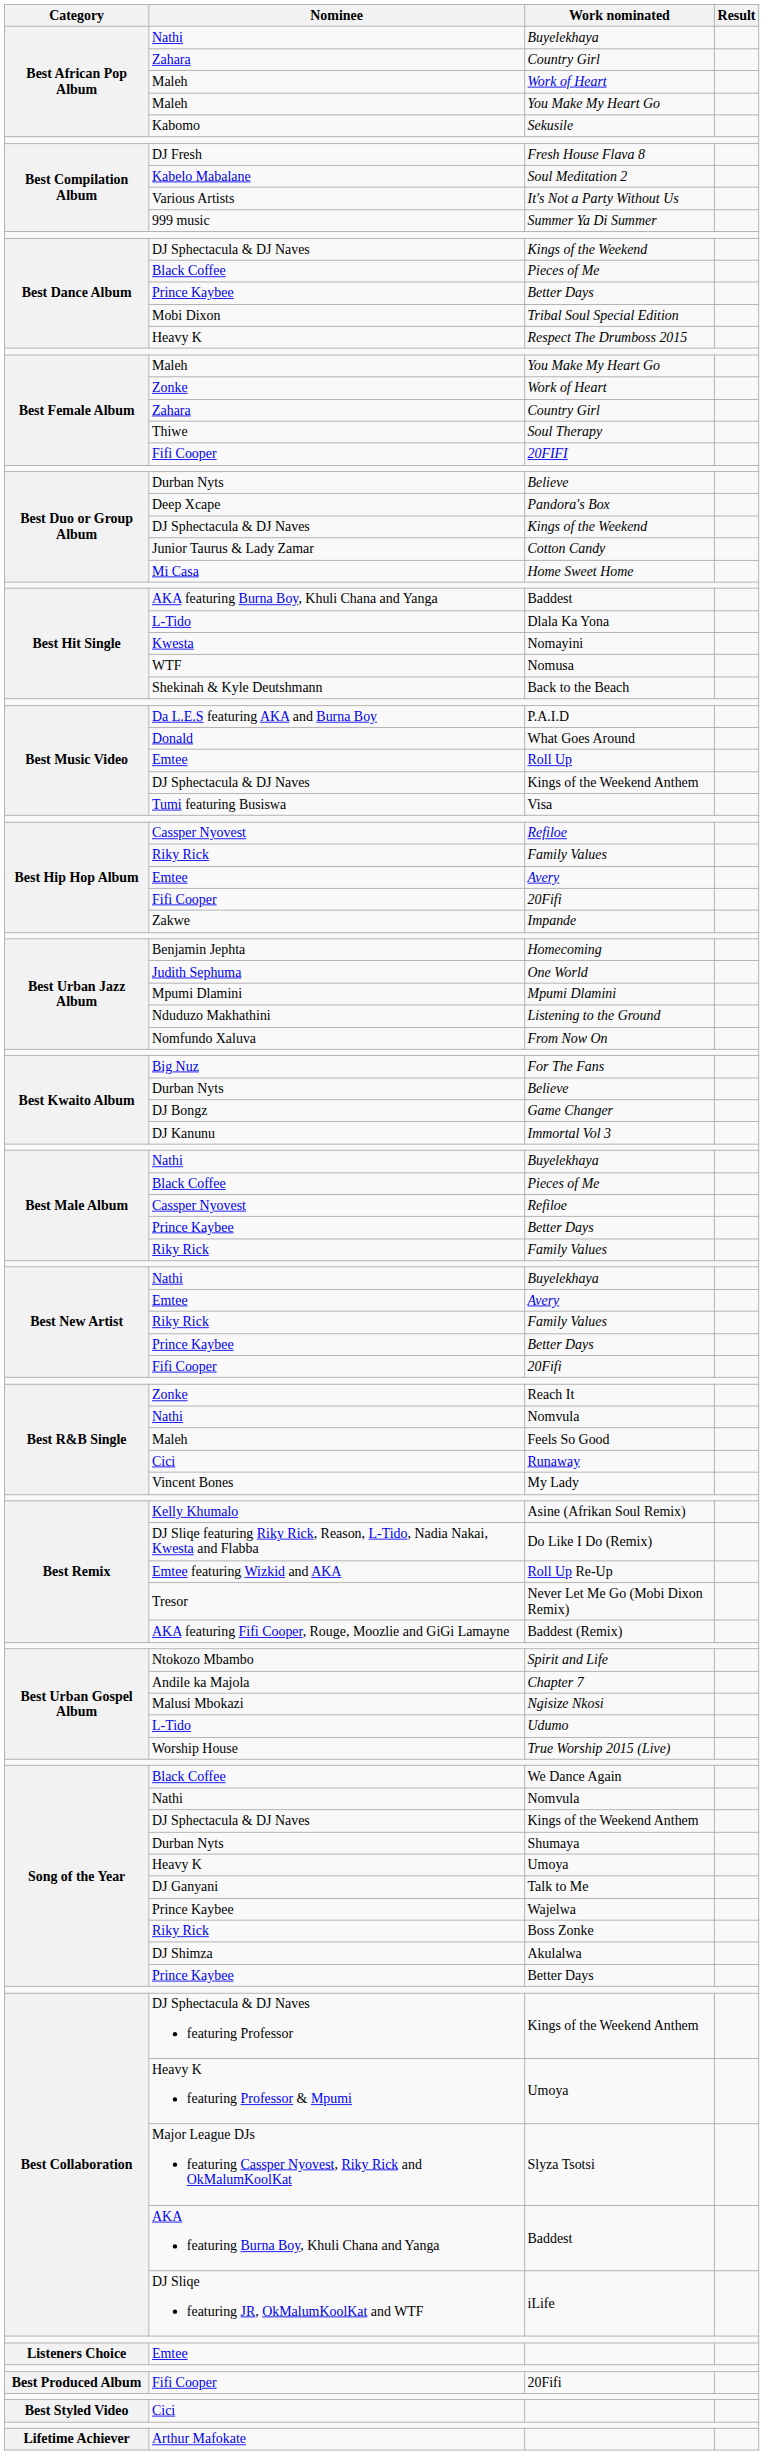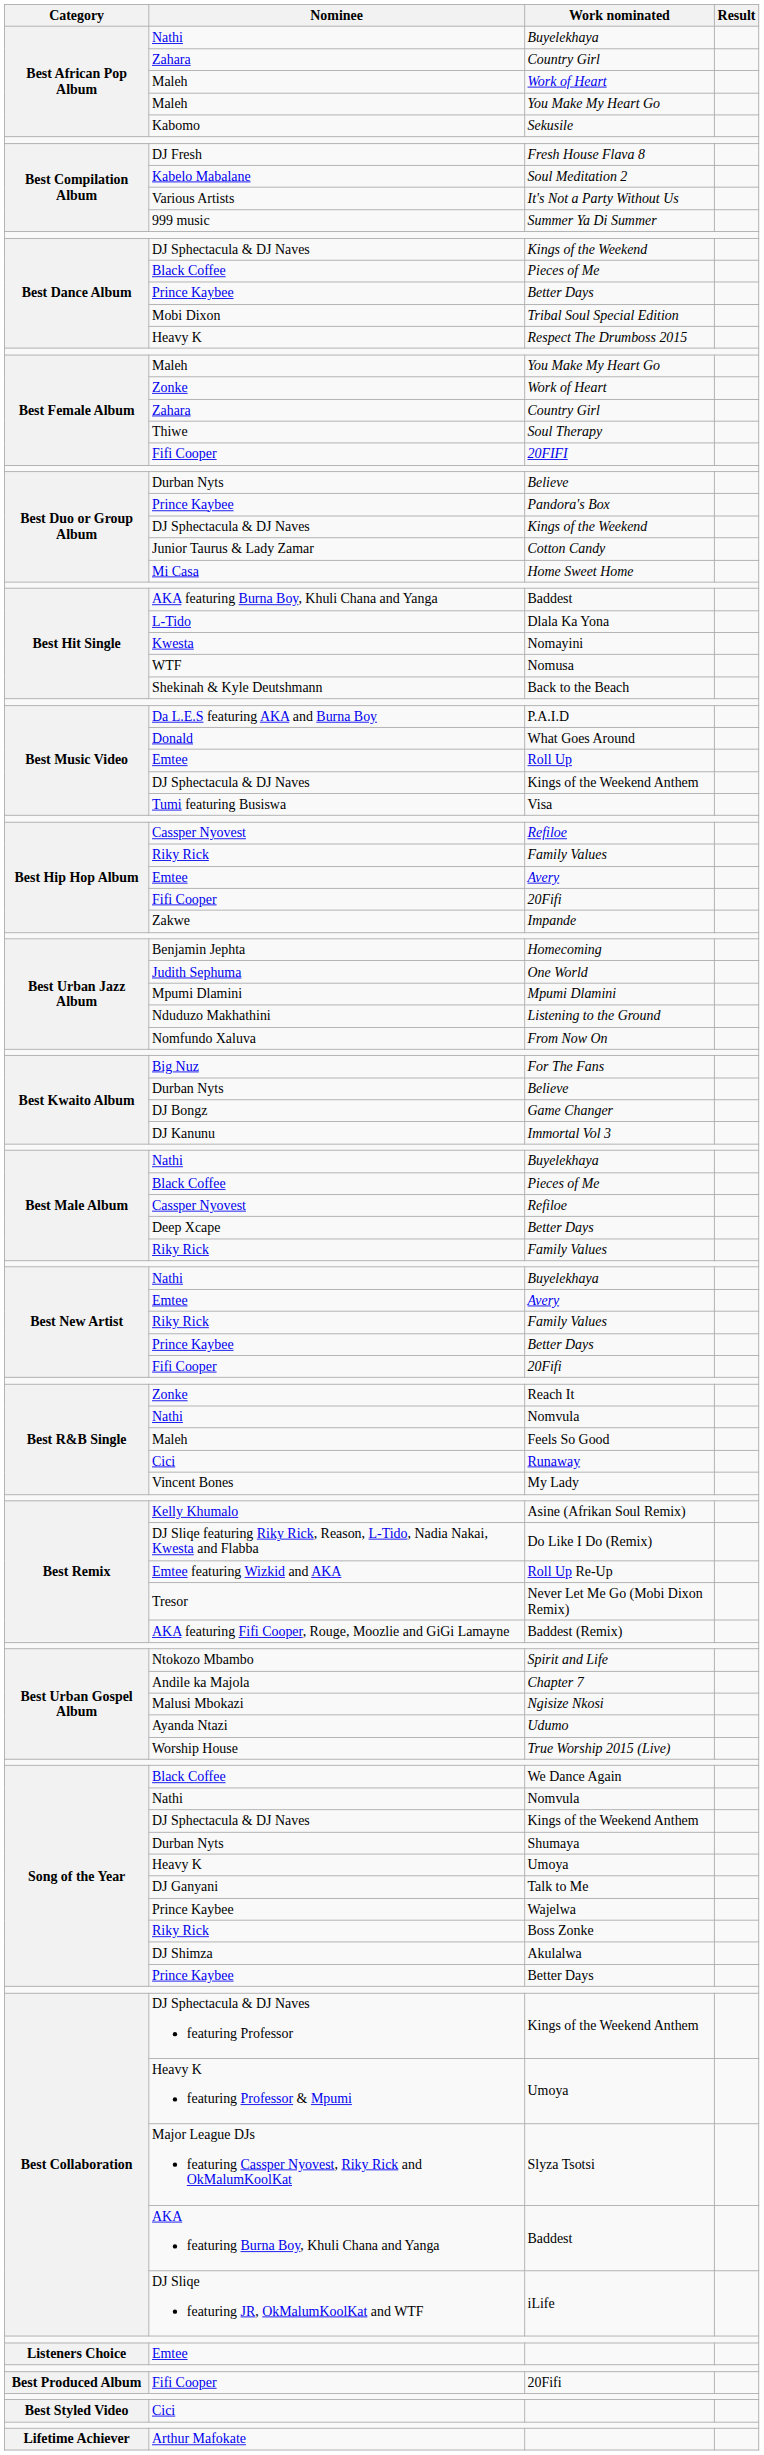 <table class="wikitable">
 <tr>
 <th>Category</th>
 <th>Nominee</th>
 <th>Work nominated</th>
 <th>Result</th>
 </tr>
 <tr>
 <th rowspan="5">Best African Pop Album</th>
 <td><a href='#'>Nathi</a></td>
 <td><em>Buyelekhaya</em></td>
 <td></td>
 </tr>
 <tr>
 <td><a href='#'>Zahara</a></td>
 <td><em>Country Girl</em></td>
 <td></td>
 </tr>
 <tr>
 <td>Maleh</td>
 <td><em><a href='#'>Work of Heart</a></em></td>
 <td></td>
 </tr>
 <tr>
 <td>Maleh</td>
 <td><em>You Make My Heart Go</em></td>
 <td></td>
 </tr>
 <tr>
 <td>Kabomo</td>
 <td><em>Sekusile</em></td>
 <td></td>
 </tr>
 <tr>
 <td colspan="4"></td>
 </tr>
 <tr>
 <th rowspan="4">Best Compilation Album</th>
 <td>DJ Fresh</td>
 <td><em>Fresh House Flava 8</em></td>
 <td></td>
 </tr>
 <tr>
 <td><a href='#'>Kabelo Mabalane</a></td>
 <td><em>Soul Meditation 2</em></td>
 <td></td>
 </tr>
 <tr>
 <td>Various Artists</td>
 <td><em>It's Not a Party Without Us</em></td>
 <td></td>
 </tr>
 <tr>
 <td>999 music</td>
 <td><em>Summer Ya Di Summer</em></td>
 <td></td>
 </tr>
 <tr>
 <td colspan="4"></td>
 </tr>
 <tr>
 <th rowspan="5">Best Dance Album</th>
 <td>DJ Sphectacula & DJ Naves</td>
 <td><em>Kings of the Weekend</em></td>
 <td></td>
 </tr>
 <tr>
 <td><a href='#'>Black Coffee</a></td>
 <td><em>Pieces of Me</em></td>
 <td></td>
 </tr>
 <tr>
 <td><a href='#'>Prince Kaybee</a></td>
 <td><em>Better Days</em></td>
 <td></td>
 </tr>
 <tr>
 <td>Mobi Dixon</td>
 <td><em>Tribal Soul Special Edition</em></td>
 <td></td>
 </tr>
 <tr>
 <td>Heavy K</td>
 <td><em>Respect The Drumboss 2015</em></td>
 <td></td>
 </tr>
 <tr>
 <td colspan="4"></td>
 </tr>
 <tr>
 <th rowspan="5">Best Female Album</th>
 <td>Maleh</td>
 <td><em>You Make My Heart Go</em></td>
 <td></td>
 </tr>
 <tr>
 <td><a href='#'>Zonke</a></td>
 <td><em>Work of Heart</em></td>
 <td></td>
 </tr>
 <tr>
 <td><a href='#'>Zahara</a></td>
 <td><em>Country Girl</em></td>
 <td></td>
 </tr>
 <tr>
 <td>Thiwe</td>
 <td><em>Soul Therapy</em></td>
 <td></td>
 </tr>
 <tr>
 <td><a href='#'>Fifi Cooper</a></td>
 <td><em><a href='#'>20FIFI</a></em></td>
 <td></td>
 </tr>
 <tr>
 <td colspan="4"></td>
 </tr>
 <tr>
 <th rowspan="5">Best Duo or Group Album</th>
 <td>Durban Nyts</td>
 <td><em>Believe</em></td>
 <td></td>
 </tr>
 <tr>
-<td>Deep Xcape</td>
+<td><a href='#'>Prince Kaybee</a></td>
 <td><em>Pandora's Box</em></td>
 <td></td>
 </tr>
 <tr>
 <td>DJ Sphectacula & DJ Naves</td>
 <td><em>Kings of the Weekend</em></td>
 <td></td>
 </tr>
 <tr>
 <td>Junior Taurus & Lady Zamar</td>
 <td><em>Cotton Candy</em></td>
 <td></td>
 </tr>
 <tr>
 <td><a href='#'>Mi Casa</a></td>
 <td><em>Home Sweet Home</em></td>
 <td></td>
 </tr>
 <tr>
 <td colspan="4"></td>
 </tr>
 <tr>
 <th rowspan="5">Best Hit Single</th>
 <td><a href='#'>AKA</a> featuring <a href='#'>Burna Boy</a>, Khuli Chana and Yanga</td>
 <td>Baddest</td>
 <td></td>
 </tr>
 <tr>
 <td><a href='#'>L-Tido</a></td>
 <td>Dlala Ka Yona</td>
 <td></td>
 </tr>
 <tr>
 <td><a href='#'>Kwesta</a></td>
 <td>Nomayini</td>
 <td></td>
 </tr>
 <tr>
 <td>WTF</td>
 <td>Nomusa</td>
 <td></td>
 </tr>
 <tr>
 <td>Shekinah & Kyle Deutshmann</td>
 <td>Back to the Beach</td>
 <td></td>
 </tr>
 <tr>
 <td colspan="4"></td>
 </tr>
 <tr>
 <th rowspan="5">Best Music Video</th>
 <td><a href='#'>Da L.E.S</a> featuring <a href='#'>AKA</a> and <a href='#'>Burna Boy</a></td>
 <td>P.A.I.D</td>
 <td></td>
 </tr>
 <tr>
 <td><a href='#'>Donald</a></td>
 <td>What Goes Around</td>
 <td></td>
 </tr>
 <tr>
 <td><a href='#'>Emtee</a></td>
 <td><a href='#'>Roll Up</a></td>
 <td></td>
 </tr>
 <tr>
 <td>DJ Sphectacula & DJ Naves</td>
 <td>Kings of the Weekend Anthem</td>
 <td></td>
 </tr>
 <tr>
 <td><a href='#'>Tumi</a> featuring Busiswa</td>
 <td>Visa</td>
 <td></td>
 </tr>
 <tr>
 <td colspan="4"></td>
 </tr>
 <tr>
 <th rowspan="5">Best Hip Hop Album</th>
 <td><a href='#'>Cassper Nyovest</a></td>
 <td><em><a href='#'>Refiloe</a></em></td>
 <td></td>
 </tr>
 <tr>
 <td><a href='#'>Riky Rick</a></td>
 <td><em>Family Values</em></td>
 <td></td>
 </tr>
 <tr>
 <td><a href='#'>Emtee</a></td>
 <td><em><a href='#'>Avery</a></em></td>
 <td></td>
 </tr>
 <tr>
 <td><a href='#'>Fifi Cooper</a></td>
 <td><em>20Fifi</em></td>
 <td></td>
 </tr>
 <tr>
 <td>Zakwe</td>
 <td><em>Impande</em></td>
 <td></td>
 </tr>
 <tr>
 <td colspan="4"></td>
 </tr>
 <tr>
 <th rowspan="5">Best Urban Jazz Album</th>
 <td>Benjamin Jephta</td>
 <td><em>Homecoming</em></td>
 <td></td>
 </tr>
 <tr>
 <td><a href='#'>Judith Sephuma</a></td>
 <td><em>One World</em></td>
 <td></td>
 </tr>
 <tr>
 <td>Mpumi Dlamini</td>
 <td><em>Mpumi Dlamini</em></td>
 <td></td>
 </tr>
 <tr>
 <td>Nduduzo Makhathini</td>
 <td><em>Listening to the Ground</em></td>
 <td></td>
 </tr>
 <tr>
 <td>Nomfundo Xaluva</td>
 <td><em>From Now On</em></td>
 <td></td>
 </tr>
 <tr>
 <td colspan="4"></td>
 </tr>
 <tr>
 <th rowspan="4">Best Kwaito Album</th>
 <td><a href='#'>Big Nuz</a></td>
 <td><em>For The Fans</em></td>
 <td></td>
 </tr>
 <tr>
 <td>Durban Nyts</td>
 <td><em>Believe</em></td>
 <td></td>
 </tr>
 <tr>
 <td>DJ Bongz</td>
 <td><em>Game Changer</em></td>
 <td></td>
 </tr>
 <tr>
 <td>DJ Kanunu</td>
 <td><em>Immortal Vol 3</em></td>
 <td></td>
 </tr>
 <tr>
 <td colspan="4"></td>
 </tr>
 <tr>
 <th rowspan="5">Best Male Album</th>
 <td><a href='#'>Nathi</a></td>
 <td><em>Buyelekhaya</em></td>
 <td></td>
 </tr>
 <tr>
 <td><a href='#'>Black Coffee</a></td>
 <td><em>Pieces of Me</em></td>
 <td></td>
 </tr>
 <tr>
 <td><a href='#'>Cassper Nyovest</a></td>
 <td><em>Refiloe</em></td>
 <td></td>
 </tr>
 <tr>
-<td><a href='#'>Prince Kaybee</a></td>
+<td>Deep Xcape</td>
 <td><em>Better Days</em></td>
 <td></td>
 </tr>
 <tr>
 <td><a href='#'>Riky Rick</a></td>
 <td><em>Family Values</em></td>
 <td></td>
 </tr>
 <tr>
 <td colspan="4"></td>
 </tr>
 <tr>
 <th rowspan="5">Best New Artist</th>
 <td><a href='#'>Nathi</a></td>
 <td><em>Buyelekhaya</em></td>
 <td></td>
 </tr>
 <tr>
 <td><a href='#'>Emtee</a></td>
 <td><em><a href='#'>Avery</a></em></td>
 <td></td>
 </tr>
 <tr>
 <td><a href='#'>Riky Rick</a></td>
 <td><em>Family Values</em></td>
 <td></td>
 </tr>
 <tr>
 <td><a href='#'>Prince Kaybee</a></td>
 <td><em>Better Days</em></td>
 <td></td>
 </tr>
 <tr>
 <td><a href='#'>Fifi Cooper</a></td>
 <td><em>20Fifi</em></td>
 <td></td>
 </tr>
 <tr>
 <td colspan="4"></td>
 </tr>
 <tr>
 <th rowspan="5">Best R&B Single</th>
 <td><a href='#'>Zonke</a></td>
 <td>Reach It</td>
 <td></td>
 </tr>
 <tr>
 <td><a href='#'>Nathi</a></td>
 <td>Nomvula</td>
 <td></td>
 </tr>
 <tr>
 <td>Maleh</td>
 <td>Feels So Good</td>
 <td></td>
 </tr>
 <tr>
 <td><a href='#'>Cici</a></td>
 <td><a href='#'>Runaway</a></td>
 <td></td>
 </tr>
 <tr>
 <td>Vincent Bones</td>
 <td>My Lady</td>
 <td></td>
 </tr>
 <tr>
 <td colspan="4"></td>
 </tr>
 <tr>
 <th rowspan="5">Best Remix</th>
 <td><a href='#'>Kelly Khumalo</a></td>
 <td>Asine (Afrikan Soul Remix)</td>
 <td></td>
 </tr>
 <tr>
 <td>DJ Sliqe featuring <a href='#'>Riky Rick</a>, Reason, <a href='#'>L-Tido</a>, Nadia Nakai, <a href='#'>Kwesta</a> and Flabba</td>
 <td>Do Like I Do (Remix)</td>
 <td></td>
 </tr>
 <tr>
 <td><a href='#'>Emtee</a> featuring <a href='#'>Wizkid</a> and <a href='#'>AKA</a></td>
 <td><a href='#'>Roll Up</a> Re-Up</td>
 <td></td>
 </tr>
 <tr>
 <td>Tresor</td>
 <td>Never Let Me Go (Mobi Dixon Remix)</td>
 <td></td>
 </tr>
 <tr>
 <td><a href='#'>AKA</a> featuring <a href='#'>Fifi Cooper</a>, Rouge, Moozlie and GiGi Lamayne</td>
 <td>Baddest (Remix)</td>
 <td></td>
 </tr>
 <tr>
 <td colspan="4"></td>
 </tr>
 <tr>
 <th rowspan="5">Best Urban Gospel Album</th>
 <td>Ntokozo Mbambo</td>
 <td><em>Spirit and Life</em></td>
 <td></td>
 </tr>
 <tr>
 <td>Andile ka Majola</td>
 <td><em>Chapter 7</em></td>
 <td></td>
 </tr>
 <tr>
 <td>Malusi Mbokazi</td>
 <td><em>Ngisize Nkosi</em></td>
 <td></td>
 </tr>
 <tr>
-<td><a href='#'>L-Tido</a></td>
+<td>Ayanda Ntazi</td>
 <td><em>Udumo</em></td>
 <td></td>
 </tr>
 <tr>
 <td>Worship House</td>
 <td><em>True Worship 2015 (Live)</em></td>
 <td></td>
 </tr>
 <tr>
 <td colspan="4"></td>
 </tr>
 <tr>
 <th rowspan="10">Song of the Year</th>
 <td><a href='#'>Black Coffee</a></td>
 <td>We Dance Again</td>
 <td></td>
 </tr>
 <tr>
 <td>Nathi</td>
 <td>Nomvula</td>
 <td></td>
 </tr>
 <tr>
 <td>DJ Sphectacula & DJ Naves</td>
 <td>Kings of the Weekend Anthem</td>
 <td></td>
 </tr>
 <tr>
 <td>Durban Nyts</td>
 <td>Shumaya</td>
 <td></td>
 </tr>
 <tr>
 <td>Heavy K</td>
 <td>Umoya</td>
 <td></td>
 </tr>
 <tr>
 <td>DJ Ganyani</td>
 <td>Talk to Me</td>
 <td></td>
 </tr>
 <tr>
 <td>Prince Kaybee</td>
 <td>Wajelwa</td>
 <td></td>
 </tr>
 <tr>
 <td><a href='#'>Riky Rick</a></td>
 <td>Boss Zonke</td>
 <td></td>
 </tr>
 <tr>
 <td>DJ Shimza</td>
 <td>Akulalwa</td>
 <td></td>
 </tr>
 <tr>
 <td><a href='#'>Prince Kaybee</a></td>
 <td>Better Days</td>
 <td></td>
 </tr>
 <tr>
 <td colspan="4"></td>
 </tr>
 <tr>
 <th rowspan="5">Best Collaboration</th>
 <td>DJ Sphectacula & DJ Naves<br><ul><li>featuring Professor</li></ul></td>
 <td>Kings of the Weekend Anthem</td>
 <td></td>
 </tr>
 <tr>
 <td>Heavy K<br><ul><li>featuring <a href='#'>Professor</a> & <a href='#'>Mpumi</a></li></ul></td>
 <td>Umoya</td>
 <td></td>
 </tr>
 <tr>
 <td>Major League DJs<br><ul><li>featuring <a href='#'>Cassper Nyovest</a>, <a href='#'>Riky Rick</a> and <a href='#'>OkMalumKoolKat</a></li></ul></td>
 <td>Slyza Tsotsi</td>
 <td></td>
 </tr>
 <tr>
 <td><a href='#'>AKA</a><br><ul><li>featuring <a href='#'>Burna Boy</a>, Khuli Chana and Yanga</li></ul></td>
 <td>Baddest</td>
 <td></td>
 </tr>
 <tr>
 <td>DJ Sliqe<br><ul><li>featuring <a href='#'>JR</a>, <a href='#'>OkMalumKoolKat</a> and WTF</li></ul></td>
 <td>iLife</td>
 <td></td>
 </tr>
 <tr>
 <td colspan="4"></td>
 </tr>
 <tr>
 <th>Listeners Choice</th>
 <td><a href='#'>Emtee</a></td>
 <td></td>
 <td></td>
 </tr>
 <tr>
 <td colspan="4"></td>
 </tr>
 <tr>
 <th>Best Produced Album</th>
 <td><a href='#'>Fifi Cooper</a></td>
 <td>20Fifi</td>
 <td></td>
 </tr>
 <tr>
 <td colspan="4"></td>
 </tr>
 <tr>
 <th>Best Styled Video</th>
 <td><a href='#'>Cici</a></td>
 <td></td>
 <td></td>
 </tr>
 <tr>
 <td colspan="4"></td>
 </tr>
 <tr>
 <th>Lifetime Achiever</th>
 <td><a href='#'>Arthur Mafokate</a></td>
 <td></td>
 </tr>
 </table>
